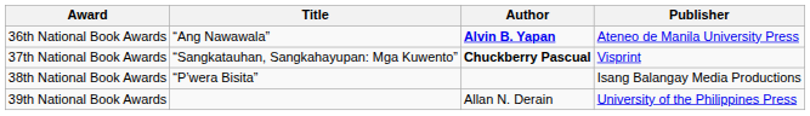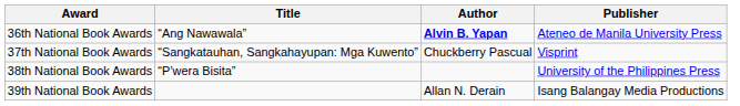 <table class="wikitable">
 <tr>
 <th>Award</th>
 <th>Title</th>
 <th>Author</th>
 <th>Publisher</th>
 </tr>
 <tr>
 <td>36th National Book Awards</td>
 <td>“Ang Nawawala”</td>
 <td><strong><a href='#'>Alvin B. Yapan</a></strong></td>
 <td><a href='#'>Ateneo de Manila University Press</a></td>
 </tr>
 <tr>
 <td>37th National Book Awards</td>
 <td>“Sangkatauhan, Sangkahayupan: Mga Kuwento”</td>
-<td><strong>Chuckberry Pascual</strong></td>
+<td>Chuckberry Pascual</td>
 <td><a href='#'>Visprint</a></td>
 </tr>
 <tr>
 <td>38th National Book Awards</td>
 <td>“P’wera Bisita”</td>
 <td></td>
-<td>Isang Balangay Media Productions</td>
+<td><a href='#'>University of the Philippines Press</a></td>
 </tr>
 <tr>
 <td>39th National Book Awards</td>
 <td></td>
 <td>Allan N. Derain</td>
-<td><a href='#'>University of the Philippines Press</a></td>
+<td>Isang Balangay Media Productions</td>
 </tr>
 </table>
